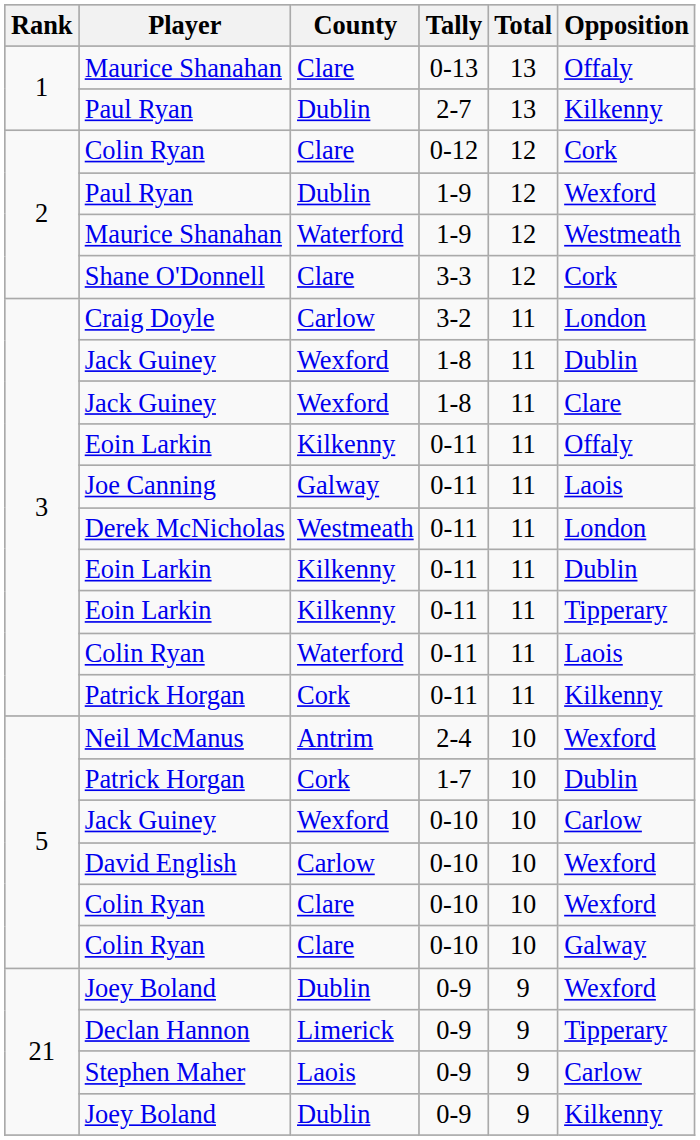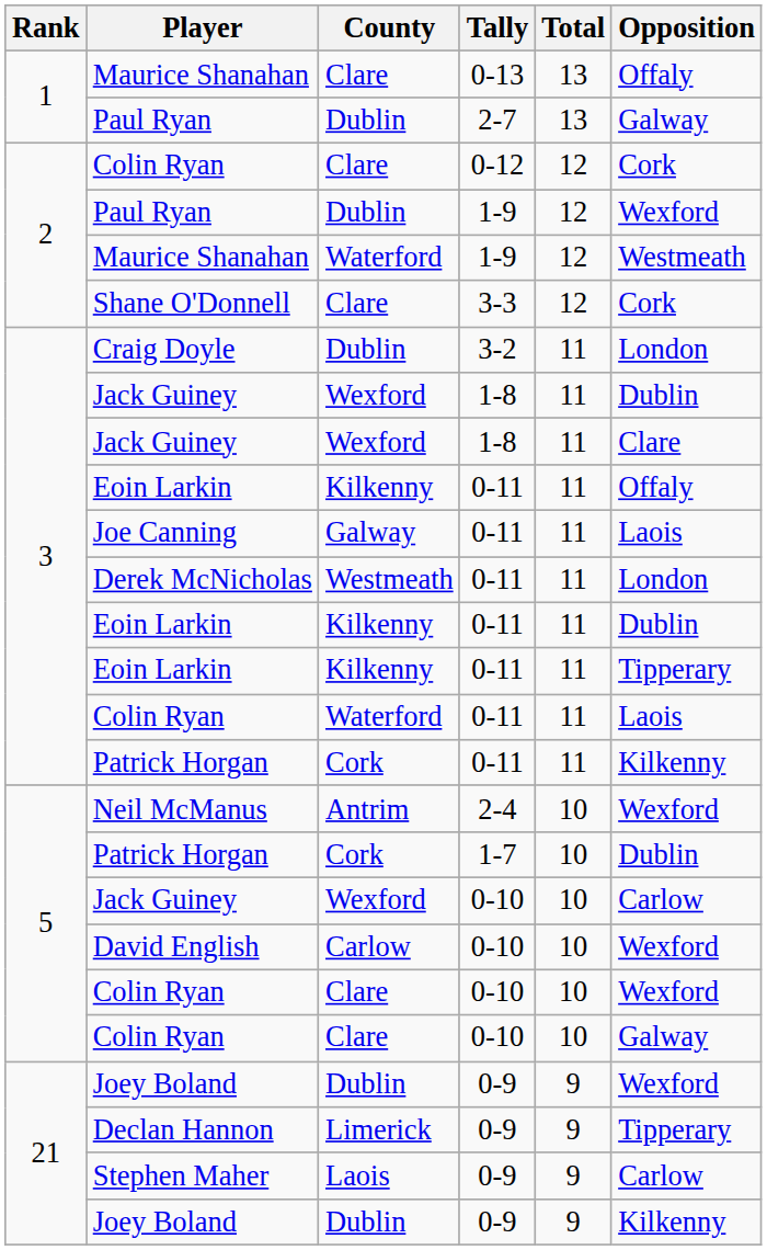 <table class="wikitable">
 <tr>
 <th>Rank</th>
 <th>Player</th>
 <th>County</th>
 <th>Tally</th>
 <th>Total</th>
 <th>Opposition</th>
 </tr>
 <tr>
 <td rowspan=2 align=center>1</td>
 <td><a href='#'>Maurice Shanahan</a></td>
 <td><a href='#'>Clare</a></td>
 <td align=center>0-13</td>
 <td align=center>13</td>
 <td><a href='#'>Offaly</a></td>
 </tr>
 <tr>
 <td><a href='#'>Paul Ryan</a></td>
 <td><a href='#'>Dublin</a></td>
 <td align=center>2-7</td>
 <td align=center>13</td>
-<td><a href='#'>Kilkenny</a></td>
+<td><a href='#'>Galway</a></td>
 </tr>
 <tr>
 <td rowspan=4 align=center>2</td>
 <td><a href='#'>Colin Ryan</a></td>
 <td><a href='#'>Clare</a></td>
 <td align=center>0-12</td>
 <td align=center>12</td>
 <td><a href='#'>Cork</a></td>
 </tr>
 <tr>
 <td><a href='#'>Paul Ryan</a></td>
 <td><a href='#'>Dublin</a></td>
 <td align=center>1-9</td>
 <td align=center>12</td>
 <td><a href='#'>Wexford</a></td>
 </tr>
 <tr>
 <td><a href='#'>Maurice Shanahan</a></td>
 <td><a href='#'>Waterford</a></td>
 <td align=center>1-9</td>
 <td align=center>12</td>
 <td><a href='#'>Westmeath</a></td>
 </tr>
 <tr>
 <td><a href='#'>Shane O'Donnell</a></td>
 <td><a href='#'>Clare</a></td>
 <td align=center>3-3</td>
 <td align=center>12</td>
 <td><a href='#'>Cork</a></td>
 </tr>
 <tr>
 <td rowspan=10 align=center>3</td>
 <td><a href='#'>Craig Doyle</a></td>
-<td><a href='#'>Carlow</a></td>
+<td><a href='#'>Dublin</a></td>
 <td align=center>3-2</td>
 <td align=center>11</td>
 <td><a href='#'>London</a></td>
 </tr>
 <tr>
 <td><a href='#'>Jack Guiney</a></td>
 <td><a href='#'>Wexford</a></td>
 <td align=center>1-8</td>
 <td align=center>11</td>
 <td><a href='#'>Dublin</a></td>
 </tr>
 <tr>
 <td><a href='#'>Jack Guiney</a></td>
 <td><a href='#'>Wexford</a></td>
 <td align=center>1-8</td>
 <td align=center>11</td>
 <td><a href='#'>Clare</a></td>
 </tr>
 <tr>
 <td><a href='#'>Eoin Larkin</a></td>
 <td><a href='#'>Kilkenny</a></td>
 <td align=center>0-11</td>
 <td align=center>11</td>
 <td><a href='#'>Offaly</a></td>
 </tr>
 <tr>
 <td><a href='#'>Joe Canning</a></td>
 <td><a href='#'>Galway</a></td>
 <td align=center>0-11</td>
 <td align=center>11</td>
 <td><a href='#'>Laois</a></td>
 </tr>
 <tr>
 <td><a href='#'>Derek McNicholas</a></td>
 <td><a href='#'>Westmeath</a></td>
 <td align=center>0-11</td>
 <td align=center>11</td>
 <td><a href='#'>London</a></td>
 </tr>
 <tr>
 <td><a href='#'>Eoin Larkin</a></td>
 <td><a href='#'>Kilkenny</a></td>
 <td align=center>0-11</td>
 <td align=center>11</td>
 <td><a href='#'>Dublin</a></td>
 </tr>
 <tr>
 <td><a href='#'>Eoin Larkin</a></td>
 <td><a href='#'>Kilkenny</a></td>
 <td align=center>0-11</td>
 <td align=center>11</td>
 <td><a href='#'>Tipperary</a></td>
 </tr>
 <tr>
 <td><a href='#'>Colin Ryan</a></td>
 <td><a href='#'>Waterford</a></td>
 <td align=center>0-11</td>
 <td align=center>11</td>
 <td><a href='#'>Laois</a></td>
 </tr>
 <tr>
 <td><a href='#'>Patrick Horgan</a></td>
 <td><a href='#'>Cork</a></td>
 <td align=center>0-11</td>
 <td align=center>11</td>
 <td><a href='#'>Kilkenny</a></td>
 </tr>
 <tr>
 <td rowspan=6 align=center>5</td>
 <td><a href='#'>Neil McManus</a></td>
 <td><a href='#'>Antrim</a></td>
 <td align=center>2-4</td>
 <td align=center>10</td>
 <td><a href='#'>Wexford</a></td>
 </tr>
 <tr>
 <td><a href='#'>Patrick Horgan</a></td>
 <td><a href='#'>Cork</a></td>
 <td align=center>1-7</td>
 <td align=center>10</td>
 <td><a href='#'>Dublin</a></td>
 </tr>
 <tr>
 <td><a href='#'>Jack Guiney</a></td>
 <td><a href='#'>Wexford</a></td>
 <td align=center>0-10</td>
 <td align=center>10</td>
 <td><a href='#'>Carlow</a></td>
 </tr>
 <tr>
 <td><a href='#'>David English</a></td>
 <td><a href='#'>Carlow</a></td>
 <td align=center>0-10</td>
 <td align=center>10</td>
 <td><a href='#'>Wexford</a></td>
 </tr>
 <tr>
 <td><a href='#'>Colin Ryan</a></td>
 <td><a href='#'>Clare</a></td>
 <td align=center>0-10</td>
 <td align=center>10</td>
 <td><a href='#'>Wexford</a></td>
 </tr>
 <tr>
 <td><a href='#'>Colin Ryan</a></td>
 <td><a href='#'>Clare</a></td>
 <td align=center>0-10</td>
 <td align=center>10</td>
 <td><a href='#'>Galway</a></td>
 </tr>
 <tr>
 <td rowspan=4 align=center>21</td>
 <td><a href='#'>Joey Boland</a></td>
 <td><a href='#'>Dublin</a></td>
 <td align=center>0-9</td>
 <td align=center>9</td>
 <td><a href='#'>Wexford</a></td>
 </tr>
 <tr>
 <td><a href='#'>Declan Hannon</a></td>
 <td><a href='#'>Limerick</a></td>
 <td align=center>0-9</td>
 <td align=center>9</td>
 <td><a href='#'>Tipperary</a></td>
 </tr>
 <tr>
 <td><a href='#'>Stephen Maher</a></td>
 <td><a href='#'>Laois</a></td>
 <td align=center>0-9</td>
 <td align=center>9</td>
 <td><a href='#'>Carlow</a></td>
 </tr>
 <tr>
 <td><a href='#'>Joey Boland</a></td>
 <td><a href='#'>Dublin</a></td>
 <td align=center>0-9</td>
 <td align=center>9</td>
 <td><a href='#'>Kilkenny</a></td>
 </tr>
 </table>
